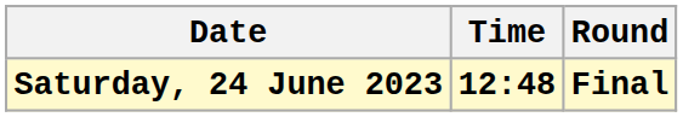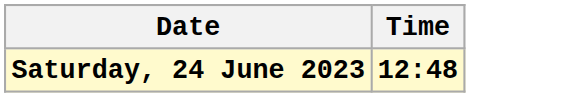 <table class="wikitable">
 <tr>
 <th>Date</th>
 <th>Time</th>
-<th>Round</th>
 </tr>
 <tr style=background:lemonchiffon>
 <td><strong>Saturday, 24 June 2023</strong></td>
 <td><strong>12:48</strong></td>
-<td><strong>Final</strong></td>
 </tr>
 </table>
